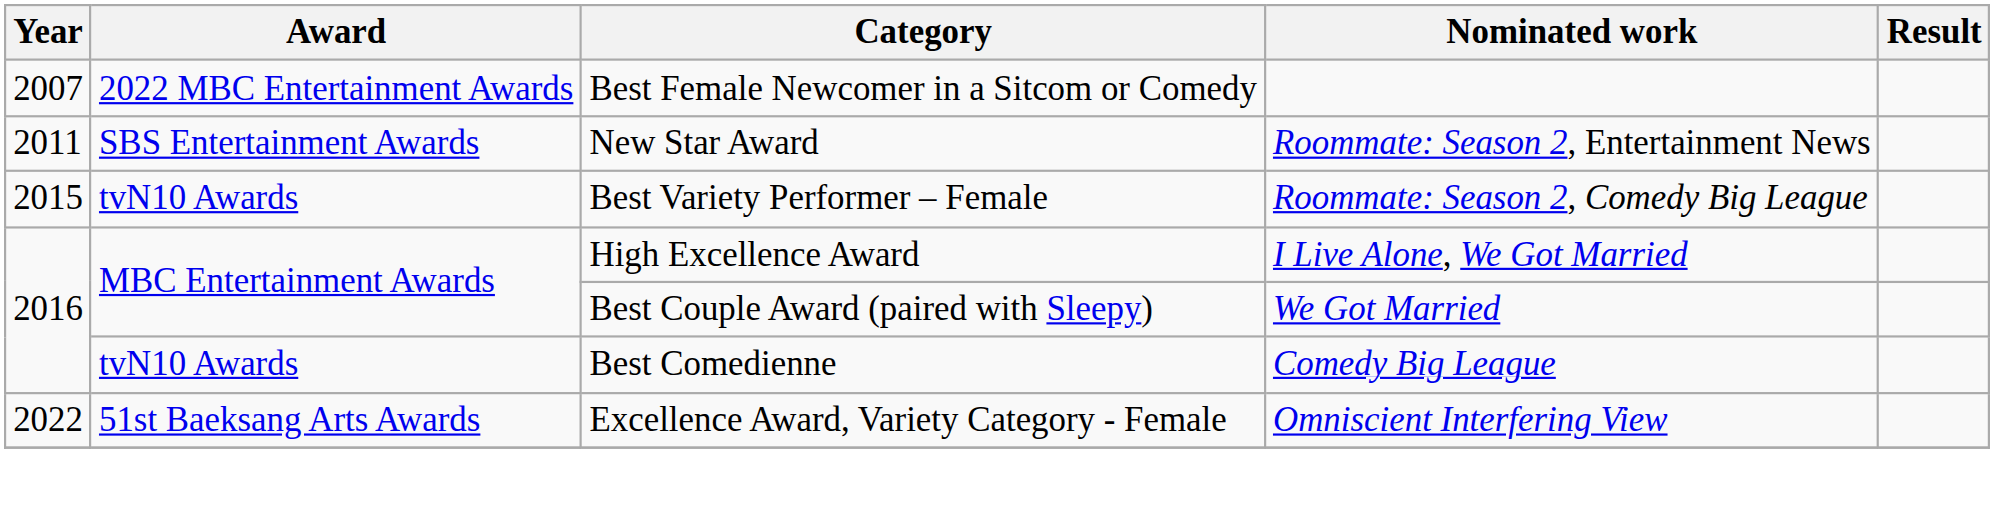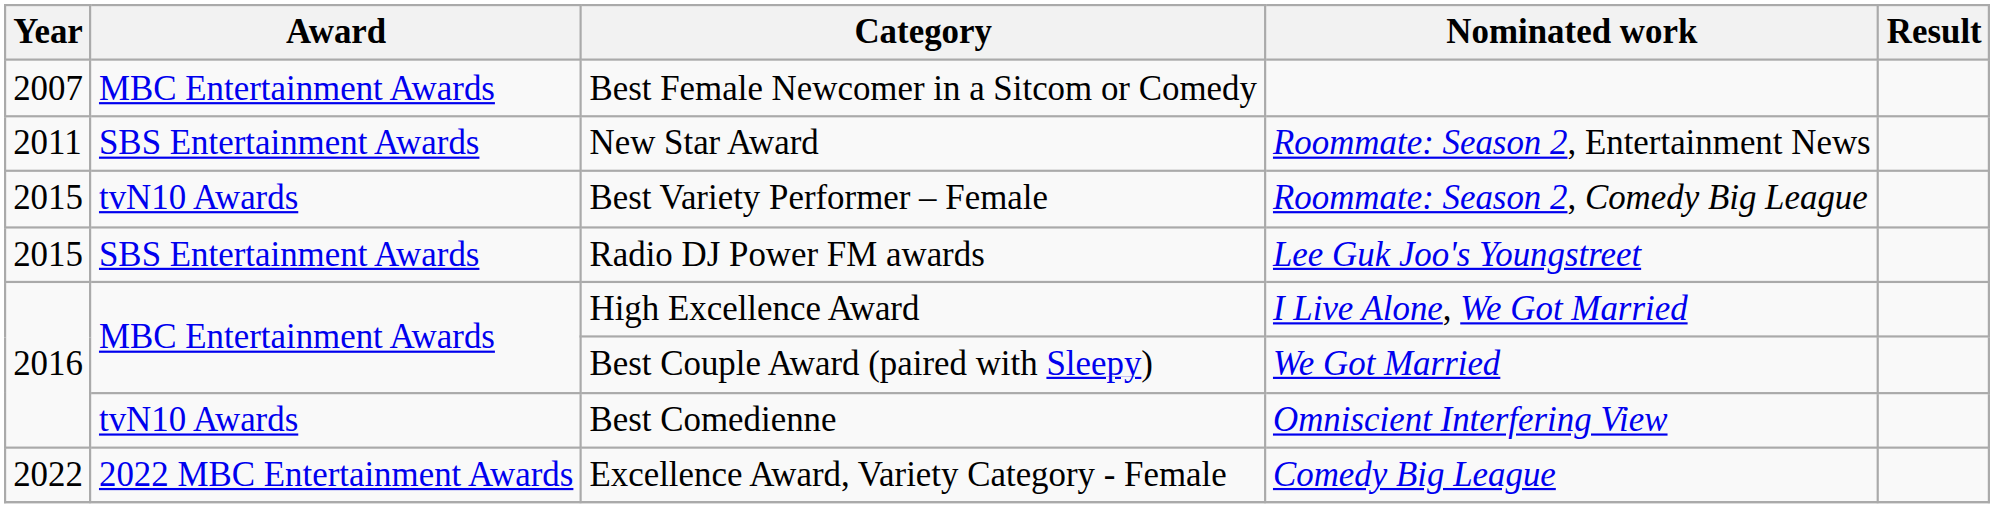 <table class="wikitable">
 <tr>
 <th>Year</th>
 <th>Award</th>
 <th>Category</th>
 <th>Nominated work</th>
 <th>Result</th>
 </tr>
 <tr>
 <td>2007</td>
-<td><a href='#'>2022 MBC Entertainment Awards</a></td>
+<td><a href='#'>MBC Entertainment Awards</a></td>
 <td>Best Female Newcomer in a Sitcom or Comedy</td>
 <td></td>
 <td></td>
 </tr>
 <tr>
 <td>2011</td>
 <td><a href='#'>SBS Entertainment Awards</a></td>
 <td>New Star Award</td>
 <td><em><a href='#'>Roommate: Season 2</a></em>, Entertainment News</td>
 <td></td>
 </tr>
 <tr>
 <td>2015</td>
 <td><a href='#'>tvN10 Awards</a></td>
 <td>Best Variety Performer – Female</td>
 <td><em><a href='#'>Roommate: Season 2</a></em>, <em>Comedy Big League</em></td>
 <td></td>
 </tr>
 <tr>
+<td>2015</td>
+<td><a href='#'>SBS Entertainment Awards</a></td>
+<td>Radio DJ Power FM awards</td>
+<td><em><a href='#'>Lee Guk Joo's Youngstreet</a></em></td>
+<td></td>
+</tr>
+<tr>
 <td rowspan="3">2016</td>
 <td rowspan="2"><a href='#'>MBC Entertainment Awards</a></td>
 <td>High Excellence Award</td>
 <td><em><a href='#'>I Live Alone</a></em>, <em><a href='#'>We Got Married</a></em></td>
 <td></td>
 </tr>
 <tr>
 <td>Best Couple Award (paired with <a href='#'>Sleepy</a>)</td>
 <td><em><a href='#'>We Got Married</a></em></td>
 <td></td>
 </tr>
 <tr>
 <td><a href='#'>tvN10 Awards</a></td>
 <td>Best Comedienne</td>
-<td><em><a href='#'>Comedy Big League</a></em></td>
+<td><em><a href='#'>Omniscient Interfering View</a></em></td>
 <td></td>
 </tr>
 <tr>
 <td>2022</td>
-<td><a href='#'>51st Baeksang Arts Awards</a></td>
+<td><a href='#'>2022 MBC Entertainment Awards</a></td>
 <td>Excellence Award, Variety Category - Female</td>
-<td><em><a href='#'>Omniscient Interfering View</a></em></td>
+<td><em><a href='#'>Comedy Big League</a></em></td>
 <td></td>
 </tr>
 <tr>
 </tr>
 </table>
